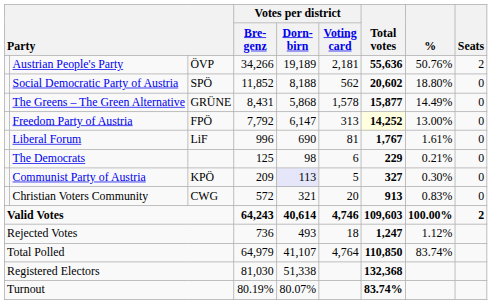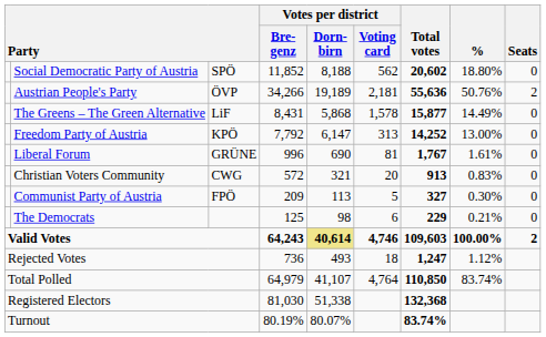 <table class="wikitable" border="1" style="text-align:right;">
 <tr>
 <th style="text-align:left;" valign=bottom rowspan=2 colspan=3>Party</th>
 <th colspan=3>Votes per district</th>
 <th align=center valign=bottom rowspan=2 width="50">Total<br>votes</th>
 <th align=center valign=bottom rowspan=2 width="50">%</th>
 <th align=center valign=bottom rowspan=2>Seats</th>
 </tr>
 <tr>
 <th align=center valign=bottom width="50"><a href='#'>Bre-<br>genz</a></th>
 <th align=center valign=bottom width="50"><a href='#'>Dorn-<br>birn</a></th>
 <th align=center valign=bottom width="50"><a href='#'>Voting<br>card</a></th>
 </tr>
 <tr>
 <td></td>
+<td align=left><a href='#'>Social Democratic Party of Austria</a></td>
+<td align=left>SPÖ</td>
+<td>11,852</td>
+<td>8,188</td>
+<td>562</td>
+<td><strong>20,602</strong></td>
+<td>18.80%</td>
+<td>0</td>
+</tr>
+<tr>
+<td></td>
 <td align=left><a href='#'>Austrian People's Party</a></td>
 <td align=left>ÖVP</td>
 <td>34,266</td>
 <td>19,189</td>
 <td>2,181</td>
 <td><strong>55,636</strong></td>
 <td>50.76%</td>
 <td>2</td>
 </tr>
 <tr>
 <td></td>
-<td align=left><a href='#'>Social Democratic Party of Austria</a></td>
-<td align=left>SPÖ</td>
-<td>11,852</td>
-<td>8,188</td>
-<td>562</td>
-<td><strong>20,602</strong></td>
-<td>18.80%</td>
-<td>0</td>
-</tr>
-<tr>
-<td></td>
 <td align=left style="white-space: nowrap;"><a href='#'>The Greens – The Green Alternative</a></td>
-<td align=left>GRÜNE</td>
+<td align=left>LiF</td>
 <td>8,431</td>
 <td>5,868</td>
 <td>1,578</td>
 <td><strong>15,877</strong></td>
 <td>14.49%</td>
 <td>0</td>
 </tr>
 <tr>
 <td></td>
 <td align=left><a href='#'>Freedom Party of Austria</a></td>
-<td align=left>FPÖ</td>
+<td align=left>KPÖ</td>
 <td>7,792</td>
 <td>6,147</td>
 <td>313</td>
-<td style="background: lightyellow;"><strong>14,252</strong></td>
+<td><strong>14,252</strong></td>
 <td>13.00%</td>
 <td>0</td>
 </tr>
 <tr>
 <td></td>
 <td align=left><a href='#'>Liberal Forum</a></td>
-<td align=left>LiF</td>
+<td align=left>GRÜNE</td>
 <td>996</td>
 <td>690</td>
 <td>81</td>
 <td><strong>1,767</strong></td>
 <td>1.61%</td>
+<td>0</td>
+</tr>
+<tr>
+<td></td>
+<td align=left>Christian Voters Community</td>
+<td align=left>CWG</td>
+<td>572</td>
+<td>321</td>
+<td>20</td>
+<td><strong>913</strong></td>
+<td>0.83%</td>
+<td>0</td>
+</tr>
+<tr>
+<td></td>
+<td align=left><a href='#'>Communist Party of Austria</a></td>
+<td align=left>FPÖ</td>
+<td>209</td>
+<td>113</td>
+<td>5</td>
+<td><strong>327</strong></td>
+<td>0.30%</td>
 <td>0</td>
 </tr>
 <tr>
 <td></td>
 <td align=left><a href='#'>The Democrats</a></td>
 <td align=left></td>
 <td>125</td>
 <td>98</td>
 <td>6</td>
 <td><strong>229</strong></td>
 <td>0.21%</td>
 <td>0</td>
 </tr>
-<tr>
-<td></td>
-<td align=left><a href='#'>Communist Party of Austria</a></td>
-<td align=left>KPÖ</td>
-<td>209</td>
-<td style="background: lavender;">113</td>
-<td>5</td>
-<td><strong>327</strong></td>
-<td>0.30%</td>
-<td>0</td>
-</tr>
-<tr>
-<td></td>
-<td align=left>Christian Voters Community</td>
-<td align=left>CWG</td>
-<td>572</td>
-<td>321</td>
-<td>20</td>
-<td><strong>913</strong></td>
-<td>0.83%</td>
-<td>0</td>
-</tr>
 <tr style="font-weight:bold">
 <td align=left colspan=3>Valid Votes</td>
 <td>64,243</td>
-<td>40,614</td>
+<td style="background: khaki;">40,614</td>
 <td>4,746</td>
 <td>109,603</td>
 <td>100.00%</td>
 <td>2</td>
 </tr>
 <tr>
 <td align=left colspan=3>Rejected Votes</td>
 <td>736</td>
 <td>493</td>
 <td>18</td>
 <td><strong>1,247</strong></td>
 <td>1.12%</td>
 <td></td>
 </tr>
 <tr>
 <td align=left colspan=3>Total Polled</td>
 <td>64,979</td>
 <td>41,107</td>
 <td>4,764</td>
 <td><strong>110,850</strong></td>
 <td>83.74%</td>
 <td></td>
 </tr>
 <tr>
 <td align=left colspan=3>Registered Electors</td>
 <td>81,030</td>
 <td>51,338</td>
 <td></td>
 <td><strong>132,368</strong></td>
 <td></td>
 <td></td>
 </tr>
 <tr>
 <td align=left colspan=3>Turnout</td>
 <td>80.19%</td>
 <td>80.07%</td>
 <td></td>
 <td><strong>83.74%</strong></td>
 <td></td>
 <td></td>
 </tr>
 </table>
